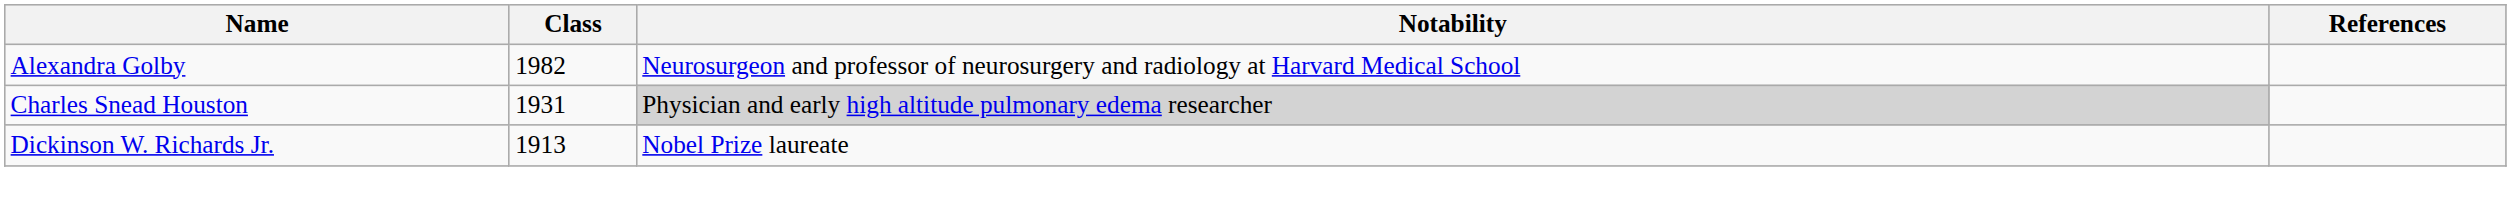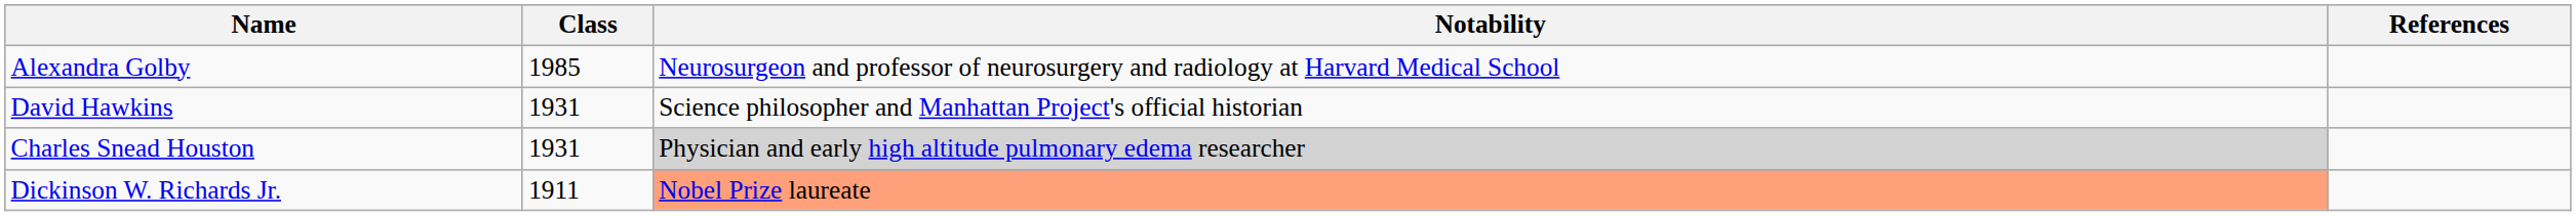 <table class="wikitable sortable" style="width:100%;">
 <tr>
 <th>Name</th>
 <th>Class</th>
 <th>Notability</th>
 <th>References</th>
 </tr>
 <tr>
 <td><a href='#'>Alexandra Golby</a></td>
-<td>1982</td>
+<td>1985</td>
 <td><a href='#'>Neurosurgeon</a> and professor of neurosurgery and radiology at <a href='#'>Harvard Medical School</a></td>
+<td></td>
+</tr>
+<tr>
+<td><a href='#'>David Hawkins</a></td>
+<td>1931</td>
+<td>Science philosopher and <a href='#'>Manhattan Project</a>'s official historian</td>
 <td></td>
 </tr>
 <tr>
 <td><a href='#'>Charles Snead Houston</a></td>
 <td>1931</td>
 <td style="background: lightgrey;">Physician and early <a href='#'>high altitude pulmonary edema</a> researcher</td>
 <td></td>
 </tr>
 <tr>
 <td><a href='#'>Dickinson W. Richards Jr.</a></td>
-<td>1913</td>
-<td><a href='#'>Nobel Prize</a> laureate</td>
+<td>1911</td>
+<td style="background: lightsalmon;"><a href='#'>Nobel Prize</a> laureate</td>
 <td></td>
 </tr>
 </table>
